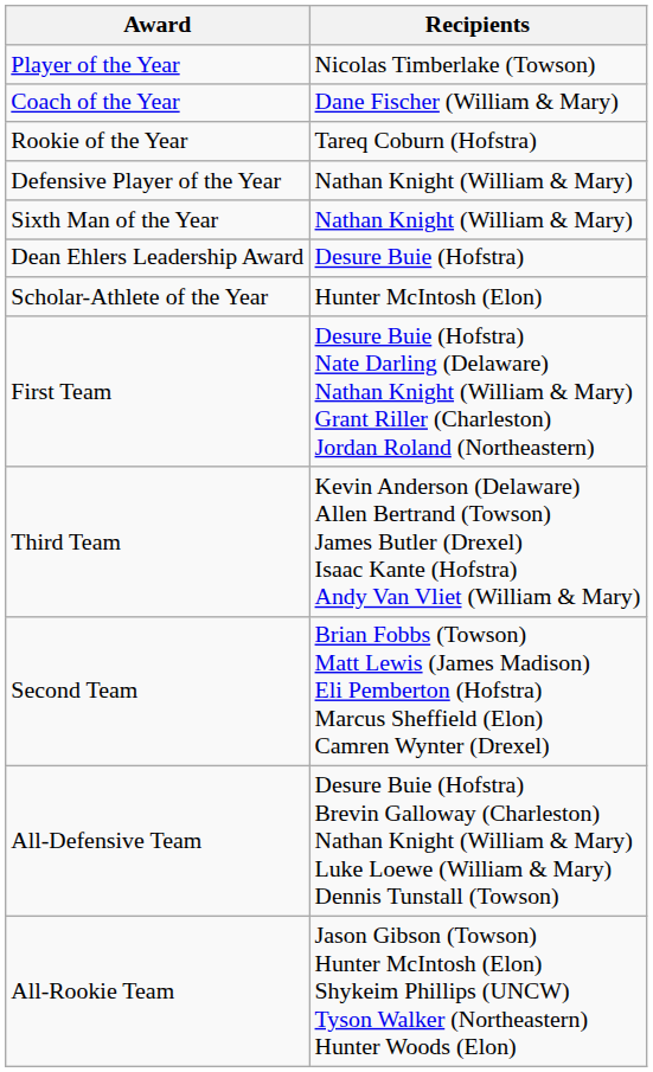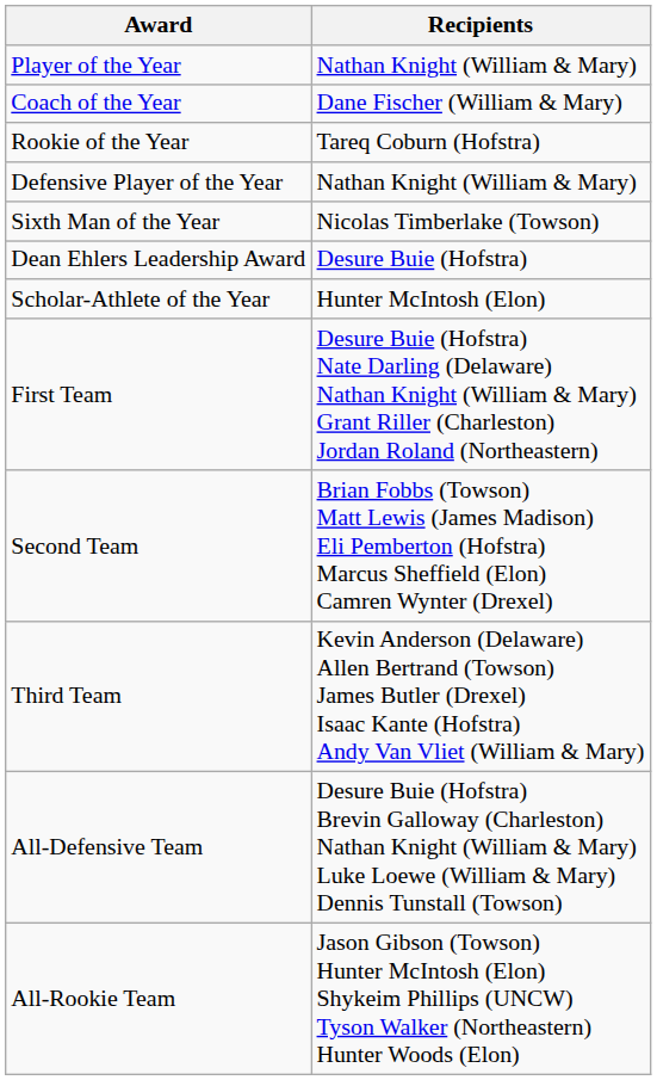 <table class="wikitable" style="white-space:nowrap; font-size:90%;">
 <tr>
 <th>Award</th>
 <th>Recipients</th>
 </tr>
 <tr>
 <td><a href='#'>Player of the Year</a></td>
-<td>Nicolas Timberlake (Towson)</td>
+<td><a href='#'>Nathan Knight</a> (William & Mary)</td>
 </tr>
 <tr>
 <td><a href='#'>Coach of the Year</a></td>
 <td><a href='#'>Dane Fischer</a> (William & Mary)</td>
 </tr>
 <tr>
 <td>Rookie of the Year</td>
 <td>Tareq Coburn (Hofstra)</td>
 </tr>
 <tr>
 <td>Defensive Player of the Year</td>
 <td>Nathan Knight (William & Mary)</td>
 </tr>
 <tr>
 <td>Sixth Man of the Year</td>
-<td><a href='#'>Nathan Knight</a> (William & Mary)</td>
+<td>Nicolas Timberlake (Towson)</td>
 </tr>
 <tr>
 <td>Dean Ehlers Leadership Award</td>
 <td><a href='#'>Desure Buie</a> (Hofstra)</td>
 </tr>
 <tr>
 <td>Scholar-Athlete of the Year</td>
 <td>Hunter McIntosh (Elon)</td>
 </tr>
 <tr>
 <td>First Team</td>
 <td><a href='#'>Desure Buie</a> (Hofstra)<br> <a href='#'>Nate Darling</a> (Delaware)<br> <a href='#'>Nathan Knight</a> (William & Mary)<br> <a href='#'>Grant Riller</a> (Charleston) <br><a href='#'>Jordan Roland</a> (Northeastern)</td>
 </tr>
 <tr>
+<td>Second Team</td>
+<td><a href='#'>Brian Fobbs</a> (Towson)<br> <a href='#'>Matt Lewis</a> (James Madison)<br> <a href='#'>Eli Pemberton</a> (Hofstra)<br> Marcus Sheffield (Elon)<br> Camren Wynter (Drexel)</td>
+</tr>
+<tr>
 <td>Third Team</td>
 <td>Kevin Anderson (Delaware)<br> Allen Bertrand (Towson)<br> James Butler (Drexel)<br> Isaac Kante (Hofstra)<br> <a href='#'>Andy Van Vliet</a> (William & Mary)</td>
-</tr>
-<tr>
-<td>Second Team</td>
-<td><a href='#'>Brian Fobbs</a> (Towson)<br> <a href='#'>Matt Lewis</a> (James Madison)<br> <a href='#'>Eli Pemberton</a> (Hofstra)<br> Marcus Sheffield (Elon)<br> Camren Wynter (Drexel)</td>
 </tr>
 <tr>
 <td>All-Defensive Team</td>
 <td>Desure Buie (Hofstra)<br> Brevin Galloway (Charleston)<br> Nathan Knight (William & Mary)<br> Luke Loewe (William & Mary)<br> Dennis Tunstall (Towson)</td>
 </tr>
 <tr>
 <td>All-Rookie Team</td>
 <td>Jason Gibson (Towson)<br> Hunter McIntosh (Elon)<br> Shykeim Phillips (UNCW)<br> <a href='#'>Tyson Walker</a> (Northeastern)<br> Hunter Woods (Elon)</td>
 </tr>
 </table>
